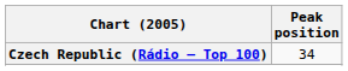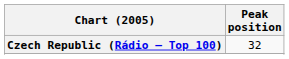 <table class="wikitable sortable plainrowheaders" style="text-align:center;">
 <tr>
 <th scope="col">Chart (2005)</th>
 <th scope="col">Peak<br>position</th>
 </tr>
 <tr>
 <th scope="row">Czech Republic (<a href='#'>Rádio – Top 100</a>)</th>
-<td>34</td>
+<td>32</td>
 </tr>
 <tr>
 </tr>
 <tr>
 </tr>
 <tr>
 </tr>
 <tr>
 </tr>
 <tr>
 </tr>
 <tr>
 </tr>
 <tr>
 </tr>
 </table>
